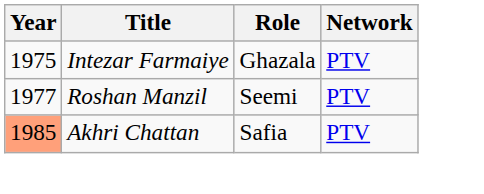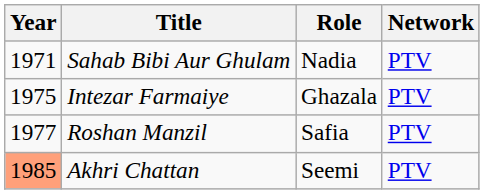 <table class="wikitable sortable plainrowheaders">
 <tr style="text-align:center;">
 <th scope="col">Year</th>
 <th scope="col">Title</th>
 <th scope="col">Role</th>
 <th scope="col">Network</th>
+</tr>
+<tr>
+<td>1971</td>
+<td><em>Sahab Bibi Aur Ghulam</em></td>
+<td>Nadia</td>
+<td><a href='#'>PTV</a></td>
 </tr>
 <tr>
 <td>1975</td>
 <td><em>Intezar Farmaiye</em></td>
 <td>Ghazala</td>
 <td><a href='#'>PTV</a></td>
 </tr>
 <tr>
 <td>1977</td>
 <td><em>Roshan Manzil</em></td>
-<td>Seemi</td>
+<td>Safia</td>
 <td><a href='#'>PTV</a></td>
 </tr>
 <tr>
 <td style="background: lightsalmon;">1985</td>
 <td><em>Akhri Chattan</em></td>
-<td>Safia</td>
+<td>Seemi</td>
 <td><a href='#'>PTV</a></td>
 </tr>
 </table>
